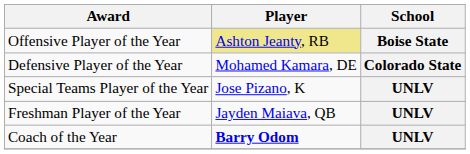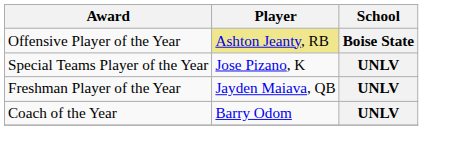 <table class="wikitable" border="0">
 <tr>
 <th>Award</th>
 <th>Player</th>
 <th>School</th>
 </tr>
 <tr>
 <td>Offensive Player of the Year</td>
 <td style="background: khaki;"><a href='#'>Ashton Jeanty</a>, RB</td>
 <th style=>Boise State</th>
-</tr>
-<tr>
-<td>Defensive Player of the Year</td>
-<td><a href='#'>Mohamed Kamara</a>, DE</td>
-<th style=>Colorado State</th>
 </tr>
 <tr>
 <td>Special Teams Player of the Year</td>
 <td><a href='#'>Jose Pizano</a>, K</td>
 <th style=>UNLV</th>
 </tr>
 <tr>
 <td>Freshman Player of the Year</td>
 <td><a href='#'>Jayden Maiava</a>, QB</td>
 <th style=>UNLV</th>
 </tr>
 <tr>
 <td>Coach of the Year</td>
-<td><strong><a href='#'>Barry Odom</a></strong></td>
+<td><a href='#'>Barry Odom</a></td>
 <th style=>UNLV</th>
 </tr>
 <tr>
 </tr>
 </table>
